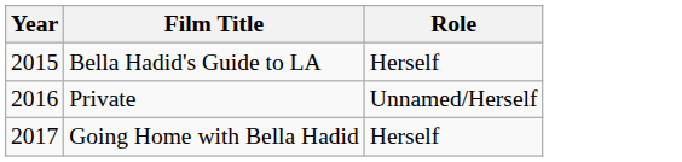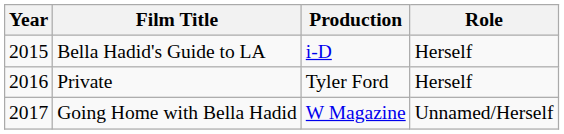 <table class="wikitable">
 <tr>
 <th>Year</th>
 <th>Film Title</th>
+<th>Production</th>
 <th>Role</th>
 </tr>
 <tr>
 <td>2015</td>
 <td>Bella Hadid's Guide to LA</td>
+<td><a href='#'>i-D</a></td>
 <td>Herself</td>
 </tr>
 <tr>
 <td>2016</td>
 <td>Private</td>
-<td>Unnamed/Herself</td>
+<td>Tyler Ford</td>
+<td>Herself</td>
 </tr>
 <tr>
 <td>2017</td>
 <td>Going Home with Bella Hadid</td>
-<td>Herself</td>
+<td><a href='#'>W Magazine</a></td>
+<td>Unnamed/Herself</td>
 </tr>
 </table>
